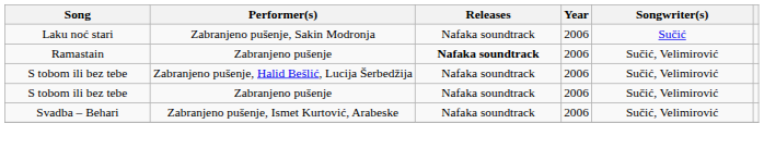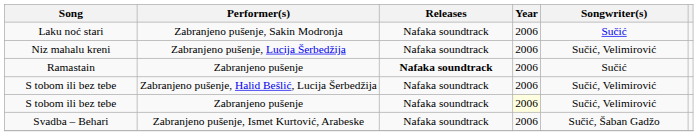 <table class="wikitable sortable plainrowheaders" style="text-align:center">
 <tr>
 <th scope="col" width=180>Song</th>
 <th scope="col">Performer(s)</th>
 <th scope="col" width=180>Releases</th>
 <th scope="col">Year</th>
 <th scope="col" class="unsortable" width=200>Songwriter(s)</th>
 <th scope="col" class="unsortable"></th>
 </tr>
 <tr>
 <td>Laku noć stari</td>
 <td>Zabranjeno pušenje, Sakin Modronja</td>
 <td>Nafaka soundtrack</td>
 <td>2006</td>
 <td><a href='#'>Sučić</a></td>
 <td></td>
 </tr>
 <tr>
+<td>Niz mahalu kreni</td>
+<td>Zabranjeno pušenje, <a href='#'>Lucija Šerbedžija</a></td>
+<td>Nafaka soundtrack</td>
+<td>2006</td>
+<td>Sučić, Velimirović</td>
+<td></td>
+</tr>
+<tr>
 <td>Ramastain</td>
 <td>Zabranjeno pušenje</td>
 <td><strong>Nafaka soundtrack</strong></td>
 <td>2006</td>
-<td>Sučić, Velimirović</td>
+<td>Sučić</td>
 <td></td>
 </tr>
 <tr>
 <td>S tobom ili bez tebe</td>
 <td>Zabranjeno pušenje, <a href='#'>Halid Bešlić</a>, Lucija Šerbedžija</td>
 <td>Nafaka soundtrack</td>
 <td>2006</td>
 <td>Sučić, Velimirović</td>
 <td></td>
 </tr>
 <tr>
 <td>S tobom ili bez tebe</td>
 <td>Zabranjeno pušenje</td>
 <td>Nafaka soundtrack</td>
-<td>2006</td>
+<td style="background: lightyellow;">2006</td>
 <td>Sučić, Velimirović</td>
 <td></td>
 </tr>
 <tr>
 <td>Svadba – Behari</td>
 <td>Zabranjeno pušenje, Ismet Kurtović, Arabeske</td>
 <td>Nafaka soundtrack</td>
 <td>2006</td>
-<td>Sučić, Velimirović</td>
+<td>Sučić, Šaban Gadžo</td>
 <td></td>
 </tr>
 <tr>
 </tr>
 </table>
